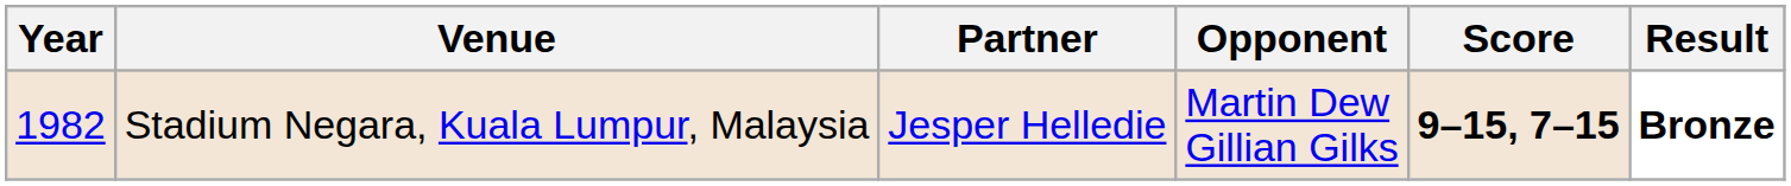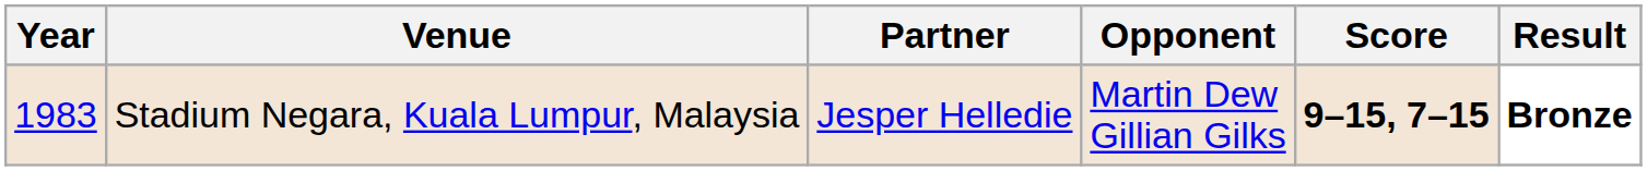 <table class="sortable wikitable" style="font-size: 90%;">
 <tr>
 <th>Year</th>
 <th>Venue</th>
 <th>Partner</th>
 <th>Opponent</th>
 <th>Score</th>
 <th>Result</th>
 </tr>
 <tr style="background:#F3E6D7">
-<td align="center"><a href='#'>1982</a></td>
+<td align="center"><a href='#'>1983</a></td>
 <td align="left">Stadium Negara, <a href='#'>Kuala Lumpur</a>, Malaysia</td>
 <td align="left"> <a href='#'>Jesper Helledie</a></td>
 <td align="left"> <a href='#'>Martin Dew</a><br> <a href='#'>Gillian Gilks</a></td>
 <td align="left"><strong>9–15, 7–15</strong></td>
 <td style="text-align:left; background:white"> <strong>Bronze</strong></td>
 </tr>
 </table>
